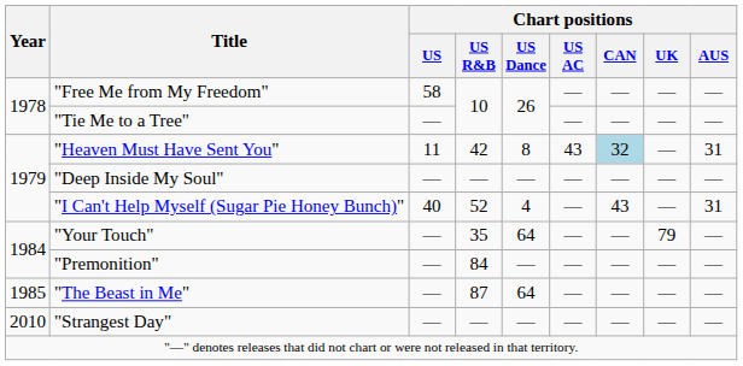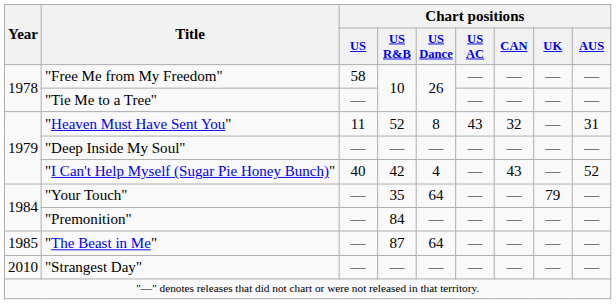 <table class="wikitable" style="text-align:center;">
 <tr>
 <th rowspan="2">Year</th>
 <th rowspan="2">Title</th>
 <th colspan="7">Chart positions</th>
 </tr>
 <tr style="font-size:smaller;">
 <th width="35"><a href='#'>US</a><br></th>
 <th width="35"><a href='#'>US<br>R&B</a><br></th>
 <th width="35"><a href='#'>US<br>Dance</a><br></th>
 <th width="35"><a href='#'>US<br>AC</a><br></th>
 <th width="35"><a href='#'>CAN</a><br></th>
 <th width="35"><a href='#'>UK</a><br></th>
 <th width="35"><a href='#'>AUS</a><br></th>
 </tr>
 <tr>
 <td rowspan="2">1978</td>
 <td align="left">"Free Me from My Freedom"</td>
 <td>58</td>
 <td rowspan="2">10</td>
 <td rowspan="2">26</td>
 <td>—</td>
 <td>—</td>
 <td>—</td>
 <td>—</td>
 </tr>
 <tr>
 <td align="left">"Tie Me to a Tree"</td>
 <td>—</td>
 <td>—</td>
 <td>—</td>
 <td>—</td>
 <td>—</td>
 </tr>
 <tr>
 <td rowspan="3">1979</td>
 <td align="left">"<a href='#'>Heaven Must Have Sent You</a>"</td>
 <td>11</td>
-<td>42</td>
+<td>52</td>
 <td>8</td>
 <td>43</td>
-<td style="background: lightblue;">32</td>
+<td>32</td>
 <td>—</td>
 <td>31</td>
 </tr>
 <tr>
 <td align="left">"Deep Inside My Soul"</td>
 <td>—</td>
 <td>—</td>
 <td>—</td>
 <td>—</td>
 <td>—</td>
 <td>—</td>
 <td>—</td>
 </tr>
 <tr>
 <td align="left">"<a href='#'>I Can't Help Myself (Sugar Pie Honey Bunch)</a>"</td>
 <td>40</td>
-<td>52</td>
+<td>42</td>
 <td>4</td>
 <td>—</td>
 <td>43</td>
 <td>—</td>
-<td>31</td>
+<td>52</td>
 </tr>
 <tr>
 <td rowspan="2">1984</td>
 <td align="left">"Your Touch"</td>
 <td>—</td>
 <td>35</td>
 <td>64</td>
 <td>—</td>
 <td>—</td>
 <td>79</td>
 <td>—</td>
 </tr>
 <tr>
 <td align="left">"Premonition"</td>
 <td>—</td>
 <td>84</td>
 <td>—</td>
 <td>—</td>
 <td>—</td>
 <td>—</td>
 <td>—</td>
 </tr>
 <tr>
 <td>1985</td>
 <td align="left">"<a href='#'>The Beast in Me</a>"</td>
 <td>—</td>
 <td>87</td>
 <td>64</td>
 <td>—</td>
 <td>—</td>
 <td>—</td>
 <td>—</td>
 </tr>
 <tr>
 <td>2010</td>
 <td align="left">"Strangest Day"</td>
 <td>—</td>
 <td>—</td>
 <td>—</td>
 <td>—</td>
 <td>—</td>
 <td>—</td>
 <td>—</td>
 </tr>
 <tr>
 <td colspan="9" style="text-align:center; font-size:9pt;">"—" denotes releases that did not chart or were not released in that territory.</td>
 </tr>
 </table>
